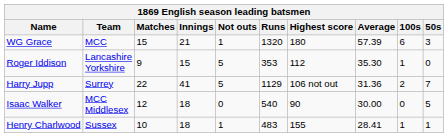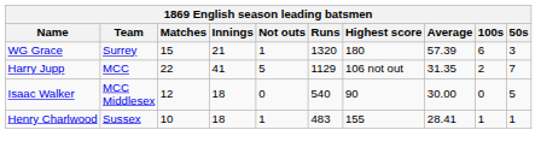 <table class="wikitable">
 <tr>
 <th bgcolor="#efefef" colspan="10">1869 English season leading batsmen</th>
 </tr>
 <tr bgcolor="#efefef">
 <th>Name</th>
 <th>Team</th>
 <th>Matches</th>
 <th>Innings</th>
 <th>Not outs</th>
 <th>Runs</th>
 <th>Highest score</th>
 <th>Average</th>
 <th>100s</th>
 <th>50s</th>
 </tr>
 <tr>
 <td><a href='#'>WG Grace</a></td>
-<td><a href='#'>MCC</a></td>
+<td><a href='#'>Surrey</a></td>
 <td>15</td>
 <td>21</td>
 <td>1</td>
 <td>1320</td>
 <td>180</td>
 <td>57.39</td>
 <td>6</td>
 <td>3</td>
 </tr>
 <tr>
-<td><a href='#'>Roger Iddison</a></td>
-<td><a href='#'>Lancashire</a><br><a href='#'>Yorkshire</a></td>
-<td>9</td>
-<td>15</td>
-<td>5</td>
-<td>353</td>
-<td>112</td>
-<td>35.30</td>
-<td>1</td>
-<td>0</td>
-</tr>
-<tr>
 <td><a href='#'>Harry Jupp</a></td>
-<td><a href='#'>Surrey</a></td>
+<td><a href='#'>MCC</a></td>
 <td>22</td>
 <td>41</td>
 <td>5</td>
 <td>1129</td>
 <td>106 not out</td>
-<td>31.36</td>
+<td>31.35</td>
 <td>2</td>
 <td>7</td>
 </tr>
 <tr>
 <td><a href='#'>Isaac Walker</a></td>
 <td><a href='#'>MCC</a><br><a href='#'>Middlesex</a></td>
 <td>12</td>
 <td>18</td>
 <td>0</td>
 <td>540</td>
 <td>90</td>
 <td>30.00</td>
 <td>0</td>
 <td>5</td>
 </tr>
 <tr>
 <td><a href='#'>Henry Charlwood</a></td>
 <td><a href='#'>Sussex</a></td>
 <td>10</td>
 <td>18</td>
 <td>1</td>
 <td>483</td>
 <td>155</td>
 <td>28.41</td>
 <td>1</td>
 <td>1</td>
 </tr>
 </table>
